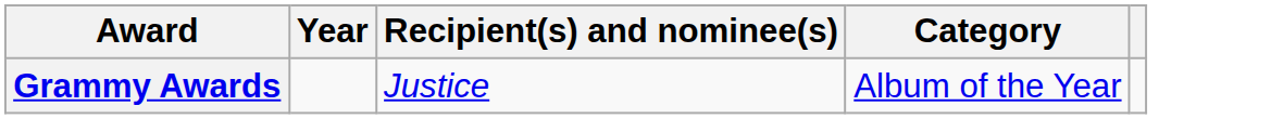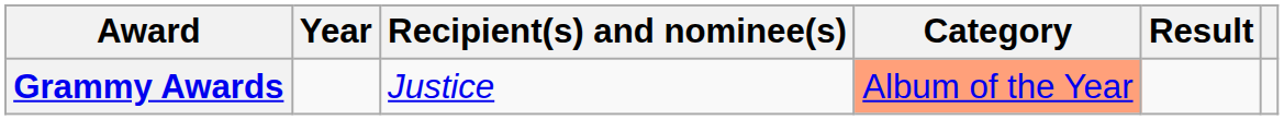 <table class="wikitable">
 <tr>
 <th scope="col">Award</th>
 <th scope="col">Year</th>
 <th scope="col">Recipient(s) and nominee(s)</th>
 <th scope="col">Category</th>
+<th scope="col">Result</th>
 <th scope="col" class="unsortable"></th>
 </tr>
 <tr>
 <th scope="row"><a href='#'>Grammy Awards</a></th>
 <td></td>
 <td><em><a href='#'>Justice</a></em> </td>
-<td><a href='#'>Album of the Year</a></td>
+<td style="background: lightsalmon;"><a href='#'>Album of the Year</a></td>
+<td></td>
 <td style="text-align:center;"></td>
 </tr>
 </table>
